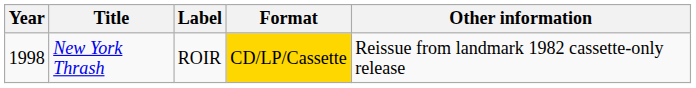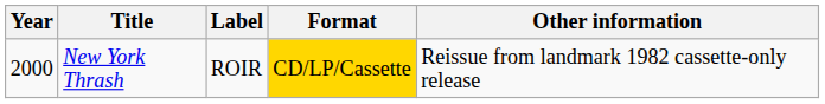 <table class="wikitable">
 <tr>
 <th>Year</th>
 <th>Title</th>
 <th>Label</th>
 <th>Format</th>
 <th>Other information</th>
 </tr>
 <tr>
-<td>1998</td>
+<td>2000</td>
 <td><em><a href='#'>New York Thrash</a></em></td>
 <td>ROIR</td>
 <td style="background: gold;">CD/LP/Cassette</td>
 <td>Reissue from landmark 1982 cassette-only release</td>
 </tr>
 </table>
